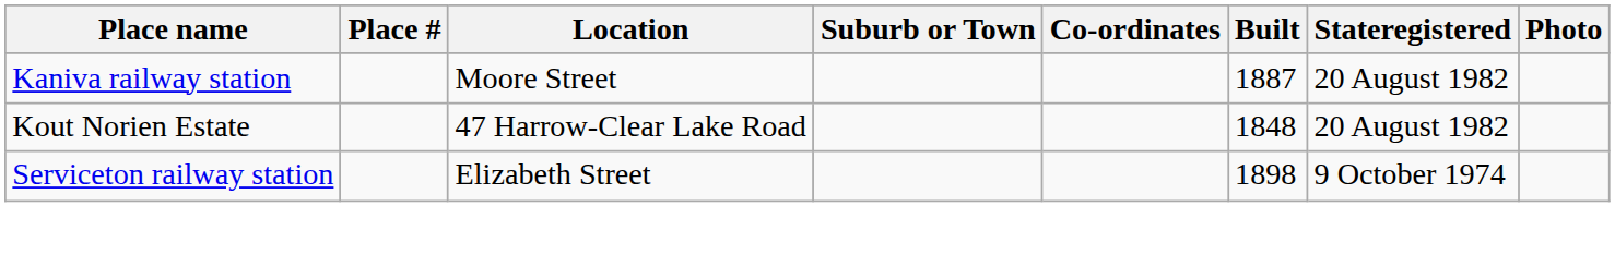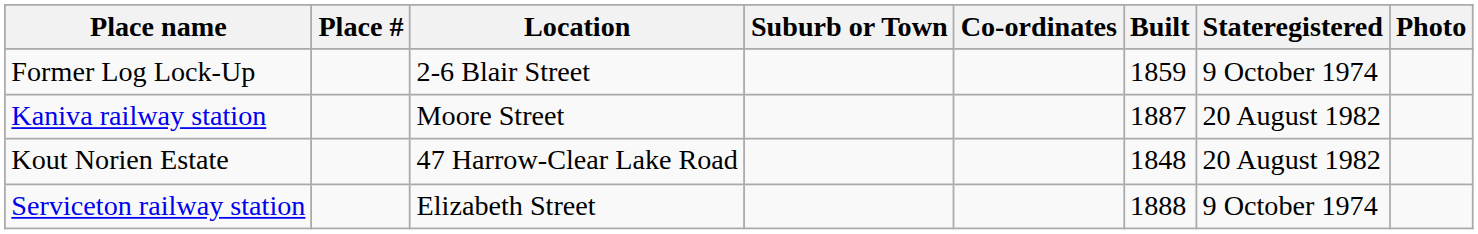 <table class="wikitable sortable">
 <tr>
 <th>Place name</th>
 <th>Place #</th>
 <th>Location</th>
 <th>Suburb or Town</th>
 <th>Co-ordinates</th>
 <th>Built</th>
 <th>Stateregistered</th>
 <th class="unsortable">Photo</th>
+</tr>
+<tr>
+<td>Former Log Lock-Up</td>
+<td></td>
+<td>2-6 Blair Street</td>
+<td></td>
+<td></td>
+<td>1859</td>
+<td>9 October 1974</td>
+<td></td>
 </tr>
 <tr>
 <td><a href='#'>Kaniva railway station</a></td>
 <td></td>
 <td>Moore Street</td>
 <td></td>
 <td></td>
 <td>1887</td>
 <td>20 August 1982</td>
 <td></td>
 </tr>
 <tr>
 <td>Kout Norien Estate</td>
 <td></td>
 <td>47 Harrow-Clear Lake Road</td>
 <td></td>
 <td></td>
 <td>1848</td>
 <td>20 August 1982</td>
 <td></td>
 </tr>
 <tr>
 <td><a href='#'>Serviceton railway station</a></td>
 <td></td>
 <td>Elizabeth Street</td>
 <td></td>
 <td></td>
-<td>1898</td>
+<td>1888</td>
 <td>9 October 1974</td>
 <td></td>
 </tr>
 </table>
